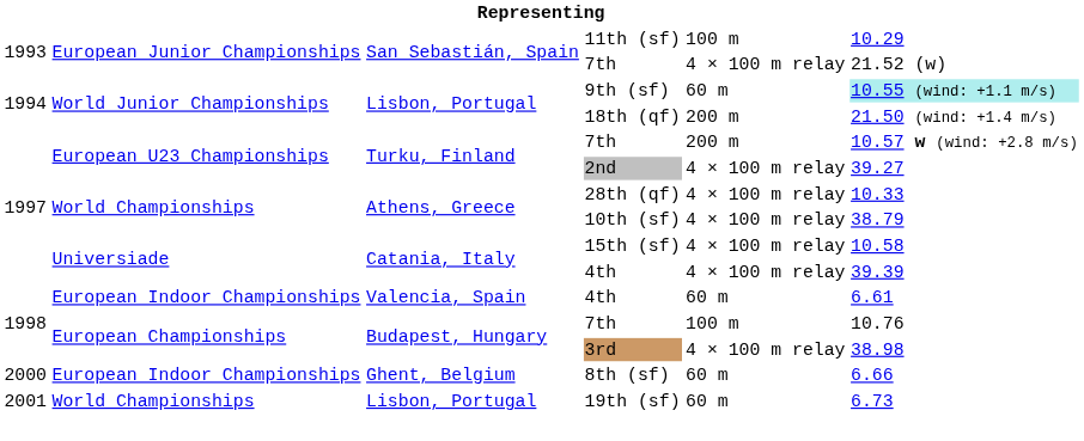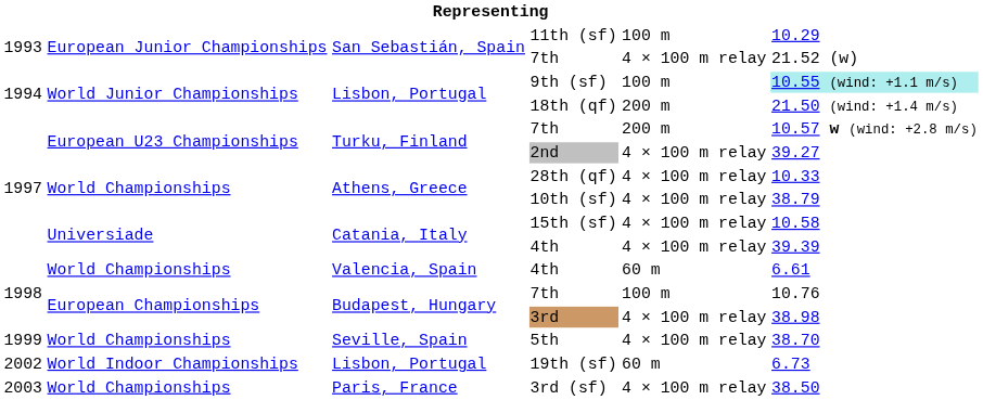 <table>
 <tr>
 <th colspan="6">Representing </th>
 </tr>
 <tr>
 <td rowspan=2>1993</td>
 <td rowspan=2><a href='#'>European Junior Championships</a></td>
 <td rowspan=2><a href='#'>San Sebastián, Spain</a></td>
 <td>11th (sf)</td>
 <td>100 m</td>
 <td><a href='#'>10.29</a></td>
 </tr>
 <tr>
 <td>7th</td>
 <td>4 × 100 m relay</td>
 <td>21.52 (w)</td>
 </tr>
 <tr>
 <td rowspan=2>1994</td>
 <td rowspan=2><a href='#'>World Junior Championships</a></td>
 <td rowspan=2><a href='#'>Lisbon, Portugal</a></td>
 <td>9th (sf)</td>
-<td>60 m</td>
+<td>100 m</td>
 <td style="background: paleturquoise;"><a href='#'>10.55</a> <small>(wind: +1.1 m/s)</small></td>
 </tr>
 <tr>
 <td>18th (qf)</td>
 <td>200 m</td>
 <td><a href='#'>21.50</a> <small>(wind: +1.4 m/s)</small></td>
 </tr>
 <tr>
 <td rowspan=6>1997</td>
 <td rowspan=2><a href='#'>European U23 Championships</a></td>
 <td rowspan=2><a href='#'>Turku, Finland</a></td>
 <td>7th</td>
 <td>200 m</td>
 <td><a href='#'>10.57</a> <strong>w</strong> <small>(wind: +2.8 m/s)</small></td>
 </tr>
 <tr>
 <td bgcolor="silver">2nd</td>
 <td>4 × 100 m relay</td>
 <td><a href='#'>39.27</a></td>
 </tr>
 <tr>
 <td rowspan=2><a href='#'>World Championships</a></td>
 <td rowspan=2><a href='#'>Athens, Greece</a></td>
 <td>28th (qf)</td>
 <td>4 × 100 m relay</td>
 <td><a href='#'>10.33</a></td>
 </tr>
 <tr>
 <td>10th (sf)</td>
 <td>4 × 100 m relay</td>
 <td><a href='#'>38.79</a></td>
 </tr>
 <tr>
 <td rowspan=2><a href='#'>Universiade</a></td>
 <td rowspan=2><a href='#'>Catania, Italy</a></td>
 <td>15th (sf)</td>
 <td>4 × 100 m relay</td>
 <td><a href='#'>10.58</a></td>
 </tr>
 <tr>
 <td>4th</td>
 <td>4 × 100 m relay</td>
 <td><a href='#'>39.39</a></td>
 </tr>
 <tr>
 <td rowspan=3>1998</td>
-<td><a href='#'>European Indoor Championships</a></td>
+<td><a href='#'>World Championships</a></td>
 <td><a href='#'>Valencia, Spain</a></td>
 <td>4th</td>
 <td>60 m</td>
 <td><a href='#'>6.61</a></td>
 </tr>
 <tr>
 <td rowspan=2><a href='#'>European Championships</a></td>
 <td rowspan=2><a href='#'>Budapest, Hungary</a></td>
 <td>7th</td>
 <td>100 m</td>
 <td>10.76</td>
 </tr>
 <tr>
 <td bgcolor="cc9966">3rd</td>
 <td>4 × 100 m relay</td>
 <td><a href='#'>38.98</a></td>
 </tr>
 <tr>
-<td>2000</td>
-<td><a href='#'>European Indoor Championships</a></td>
-<td><a href='#'>Ghent, Belgium</a></td>
-<td>8th (sf)</td>
-<td>60 m</td>
-<td><a href='#'>6.66</a></td>
+<td>1999</td>
+<td><a href='#'>World Championships</a></td>
+<td><a href='#'>Seville, Spain</a></td>
+<td>5th</td>
+<td>4 × 100 m relay</td>
+<td><a href='#'>38.70</a></td>
 </tr>
 <tr>
-<td>2001</td>
-<td><a href='#'>World Championships</a></td>
+<td>2002</td>
+<td><a href='#'>World Indoor Championships</a></td>
 <td><a href='#'>Lisbon, Portugal</a></td>
 <td>19th (sf)</td>
 <td>60 m</td>
 <td><a href='#'>6.73</a></td>
 </tr>
+<tr>
+<td>2003</td>
+<td><a href='#'>World Championships</a></td>
+<td><a href='#'>Paris, France</a></td>
+<td>3rd (sf)</td>
+<td>4 × 100 m relay</td>
+<td><a href='#'>38.50</a></td>
+</tr>
 </table>
